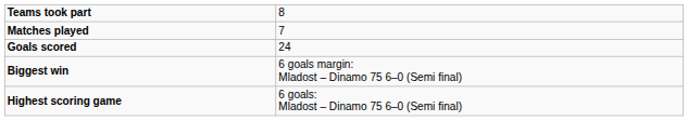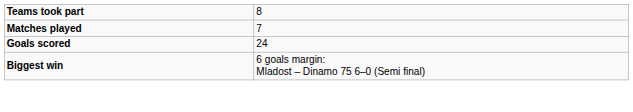 <table class="wikitable" style="width:50%">
 <tr>
 <td style="width:40%"><strong>Teams took part</strong></td>
 <td>8</td>
 </tr>
 <tr>
 <td><strong>Matches played</strong></td>
 <td>7</td>
 </tr>
 <tr>
 <td><strong>Goals scored</strong></td>
 <td>24</td>
 </tr>
 <tr>
 <td><strong>Biggest win</strong></td>
 <td>6 goals margin:<br>Mladost – Dinamo 75 6–0 (Semi final)</td>
 </tr>
-<tr>
-<td><strong>Highest scoring game</strong></td>
-<td>6 goals:<br>Mladost – Dinamo 75 6–0 (Semi final)</td>
-</tr>
 </table>
